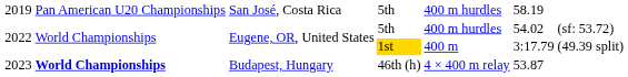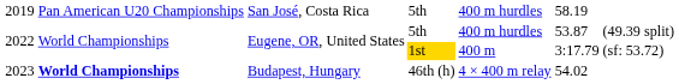 <table>
 <tr>
 <td>2019</td>
 <td><a href='#'>Pan American U20 Championships</a></td>
 <td><a href='#'>San José</a>, Costa Rica</td>
 <td>5th</td>
 <td><a href='#'>400 m hurdles</a></td>
 <td>58.19</td>
 <td></td>
 </tr>
 <tr>
 <td rowspan=2>2022</td>
 <td rowspan=2><a href='#'>World Championships</a></td>
 <td rowspan=2><a href='#'>Eugene, OR</a>, United States</td>
 <td>5th</td>
 <td><a href='#'>400 m hurdles</a></td>
-<td>54.02</td>
-<td>(sf: 53.72)</td>
+<td>53.87</td>
+<td> (49.39 split)</td>
 </tr>
 <tr>
 <td bgcolor=gold>1st</td>
 <td><a href='#'>400 m</a></td>
 <td>3:17.79</td>
-<td> (49.39 split)</td>
+<td>(sf: 53.72)</td>
 </tr>
 <tr>
 <td>2023</td>
 <td><strong><a href='#'>World Championships</a></strong></td>
 <td><a href='#'>Budapest, Hungary</a></td>
 <td>46th (h)</td>
 <td><a href='#'>4 × 400 m relay</a></td>
-<td>53.87</td>
+<td>54.02</td>
 </tr>
 </table>
